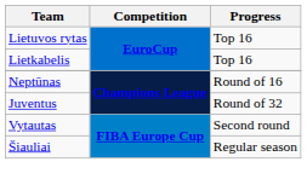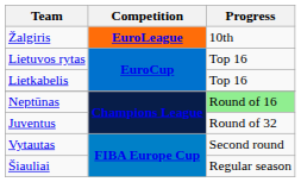 <table class="wikitable sortable">
 <tr>
 <th>Team</th>
 <th>Competition</th>
 <th>Progress</th>
+</tr>
+<tr>
+<td><a href='#'>Žalgiris</a></td>
+<td style="background:#ff6d09;color:#ffffff;text-align:center"><strong><a href='#'><span>EuroLeague</span></a></strong></td>
+<td>10th</td>
 </tr>
 <tr>
 <td><a href='#'>Lietuvos rytas</a></td>
 <td rowspan="2" style="background-color:#0072CE;color:white;text-align:center"><strong><a href='#'><span>EuroCup</span></a></strong></td>
 <td>Top 16</td>
 </tr>
 <tr>
 <td><a href='#'>Lietkabelis</a></td>
 <td>Top 16</td>
 </tr>
 <tr>
 </tr>
 <tr>
 <td><a href='#'>Neptūnas</a></td>
 <td rowspan="2" style="background-color:#071D49;color:#D0D3D4;text-align:center"><strong><a href='#'><span>Champions League</span></a></strong></td>
-<td>Round of 16</td>
+<td style="background: lightgreen;">Round of 16</td>
 </tr>
 <tr>
 <td><a href='#'>Juventus</a></td>
 <td>Round of 32</td>
 </tr>
 <tr>
 <td><a href='#'>Vytautas</a></td>
 <td rowspan="2" style="background-color:#0080C8;color:white;text-align:center"><strong><a href='#'><span>FIBA Europe Cup</span></a></strong></td>
 <td>Second round</td>
 </tr>
 <tr>
 <td><a href='#'>Šiauliai</a></td>
 <td>Regular season</td>
 </tr>
 </table>
